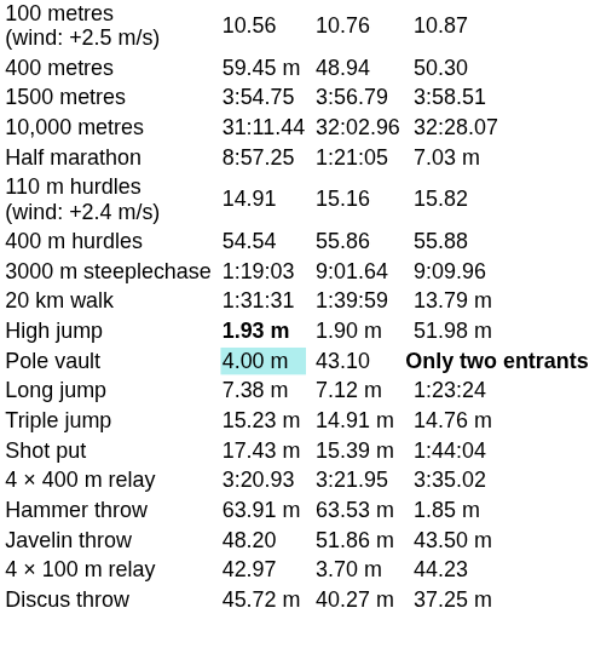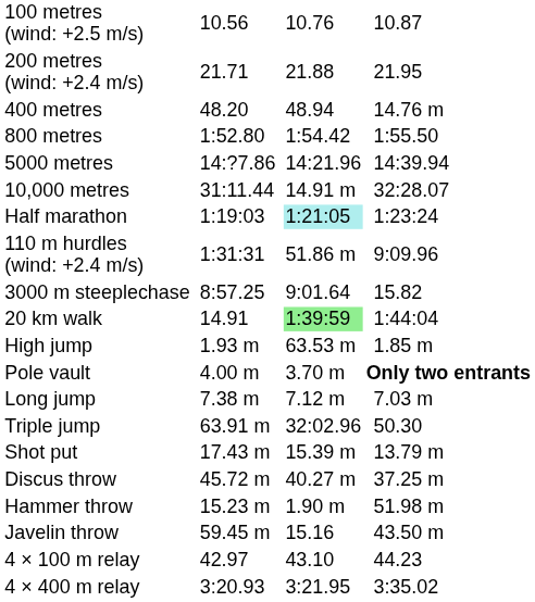 <table>
 <tr>
 <td>100 metres<br>(wind: +2.5 m/s)</td>
 <td></td>
 <td>10.56</td>
 <td></td>
 <td>10.76</td>
 <td></td>
 <td>10.87</td>
 </tr>
 <tr>
+<td>200 metres<br>(wind: +2.4 m/s)</td>
+<td></td>
+<td>21.71</td>
+<td></td>
+<td>21.88</td>
+<td></td>
+<td>21.95</td>
+</tr>
+<tr>
 <td>400 metres</td>
 <td></td>
-<td>59.45 m</td>
+<td>48.20</td>
 <td></td>
 <td>48.94</td>
 <td></td>
-<td>50.30</td>
+<td>14.76 m </td>
 </tr>
 <tr>
-<td>1500 metres</td>
+<td>800 metres</td>
 <td></td>
-<td>3:54.75</td>
+<td>1:52.80</td>
 <td></td>
-<td>3:56.79</td>
+<td>1:54.42</td>
 <td></td>
-<td>3:58.51</td>
+<td>1:55.50</td>
+</tr>
+<tr>
+<td>5000 metres</td>
+<td></td>
+<td>14:?7.86</td>
+<td></td>
+<td>14:21.96</td>
+<td></td>
+<td>14:39.94</td>
 </tr>
 <tr>
 <td>10,000 metres</td>
 <td></td>
 <td>31:11.44</td>
 <td></td>
-<td>32:02.96</td>
+<td>14.91 m </td>
 <td></td>
 <td>32:28.07</td>
 </tr>
 <tr>
 <td>Half marathon</td>
 <td></td>
-<td>8:57.25</td>
+<td>1:19:03</td>
 <td></td>
-<td>1:21:05</td>
+<td style="background: paleturquoise;">1:21:05</td>
 <td></td>
-<td>7.03 m</td>
+<td>1:23:24</td>
 </tr>
 <tr>
 <td>110 m hurdles<br>(wind: +2.4 m/s)</td>
 <td></td>
-<td>14.91</td>
+<td>1:31:31</td>
 <td></td>
-<td>15.16</td>
+<td>51.86 m</td>
+<td></td>
+<td>9:09.96</td>
+</tr>
+<tr>
+<td>3000 m steeplechase</td>
+<td></td>
+<td>8:57.25</td>
+<td></td>
+<td>9:01.64</td>
 <td></td>
 <td>15.82</td>
 </tr>
 <tr>
-<td>400 m hurdles</td>
-<td></td>
-<td>54.54</td>
-<td></td>
-<td>55.86</td>
-<td></td>
-<td>55.88</td>
-</tr>
-<tr>
-<td>3000 m steeplechase</td>
-<td></td>
-<td>1:19:03</td>
-<td></td>
-<td>9:01.64</td>
-<td></td>
-<td>9:09.96</td>
-</tr>
-<tr>
 <td>20 km walk</td>
 <td></td>
-<td>1:31:31</td>
+<td>14.91</td>
 <td></td>
-<td>1:39:59</td>
+<td style="background: lightgreen;">1:39:59</td>
 <td></td>
-<td>13.79 m</td>
+<td>1:44:04</td>
 </tr>
 <tr>
 <td>High jump</td>
 <td></td>
-<td><strong>1.93 m</strong></td>
+<td>1.93 m</td>
 <td></td>
-<td>1.90 m</td>
+<td>63.53 m</td>
 <td></td>
-<td>51.98 m</td>
+<td>1.85 m</td>
 </tr>
 <tr>
 <td>Pole vault</td>
 <td></td>
-<td style="background: paleturquoise;">4.00 m</td>
+<td>4.00 m</td>
 <td></td>
-<td>43.10</td>
+<td>3.70 m</td>
 <th colspan=2>Only two entrants</th>
 </tr>
 <tr>
 <td>Long jump</td>
 <td></td>
 <td>7.38 m</td>
 <td></td>
 <td>7.12 m </td>
 <td></td>
-<td>1:23:24</td>
+<td>7.03 m</td>
 </tr>
 <tr>
 <td>Triple jump</td>
 <td></td>
-<td>15.23 m</td>
+<td>63.91 m</td>
 <td></td>
-<td>14.91 m </td>
+<td>32:02.96</td>
 <td></td>
-<td>14.76 m </td>
+<td>50.30</td>
 </tr>
 <tr>
 <td>Shot put</td>
 <td></td>
 <td>17.43 m</td>
 <td></td>
 <td>15.39 m</td>
 <td></td>
-<td>1:44:04</td>
+<td>13.79 m</td>
+</tr>
+<tr>
+<td>Discus throw</td>
+<td></td>
+<td>45.72 m</td>
+<td></td>
+<td>40.27 m</td>
+<td></td>
+<td>37.25 m</td>
+</tr>
+<tr>
+<td>Hammer throw</td>
+<td></td>
+<td>15.23 m</td>
+<td></td>
+<td>1.90 m</td>
+<td></td>
+<td>51.98 m</td>
+</tr>
+<tr>
+<td>Javelin throw</td>
+<td></td>
+<td>59.45 m</td>
+<td></td>
+<td>15.16</td>
+<td></td>
+<td>43.50 m</td>
+</tr>
+<tr>
+<td>4 × 100 m relay</td>
+<td></td>
+<td>42.97</td>
+<td></td>
+<td>43.10</td>
+<td></td>
+<td>44.23</td>
 </tr>
 <tr>
 <td>4 × 400 m relay</td>
 <td></td>
 <td>3:20.93</td>
 <td></td>
 <td>3:21.95</td>
 <td></td>
 <td>3:35.02</td>
 </tr>
-<tr>
-<td>Hammer throw</td>
-<td></td>
-<td>63.91 m</td>
-<td></td>
-<td>63.53 m</td>
-<td></td>
-<td>1.85 m</td>
-</tr>
-<tr>
-<td>Javelin throw</td>
-<td></td>
-<td>48.20</td>
-<td></td>
-<td>51.86 m</td>
-<td></td>
-<td>43.50 m</td>
-</tr>
-<tr>
-<td>4 × 100 m relay</td>
-<td></td>
-<td>42.97</td>
-<td></td>
-<td>3.70 m</td>
-<td></td>
-<td>44.23</td>
-</tr>
-<tr>
-<td>Discus throw</td>
-<td></td>
-<td>45.72 m</td>
-<td></td>
-<td>40.27 m</td>
-<td></td>
-<td>37.25 m</td>
-</tr>
 </table>
